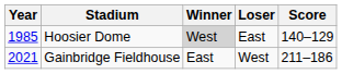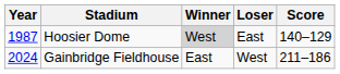 <table class="wikitable sortable">
 <tr>
 <th>Year</th>
 <th>Stadium</th>
 <th>Winner</th>
 <th>Loser</th>
 <th>Score</th>
 </tr>
 <tr>
-<td><a href='#'>1985</a></td>
+<td><a href='#'>1987</a></td>
 <td>Hoosier Dome</td>
 <td style="background: lightgrey;">West</td>
 <td>East</td>
 <td>140–129</td>
 </tr>
 <tr>
-<td><a href='#'>2021</a></td>
+<td><a href='#'>2024</a></td>
 <td>Gainbridge Fieldhouse</td>
 <td>East</td>
 <td>West</td>
 <td>211–186</td>
 </tr>
 </table>
